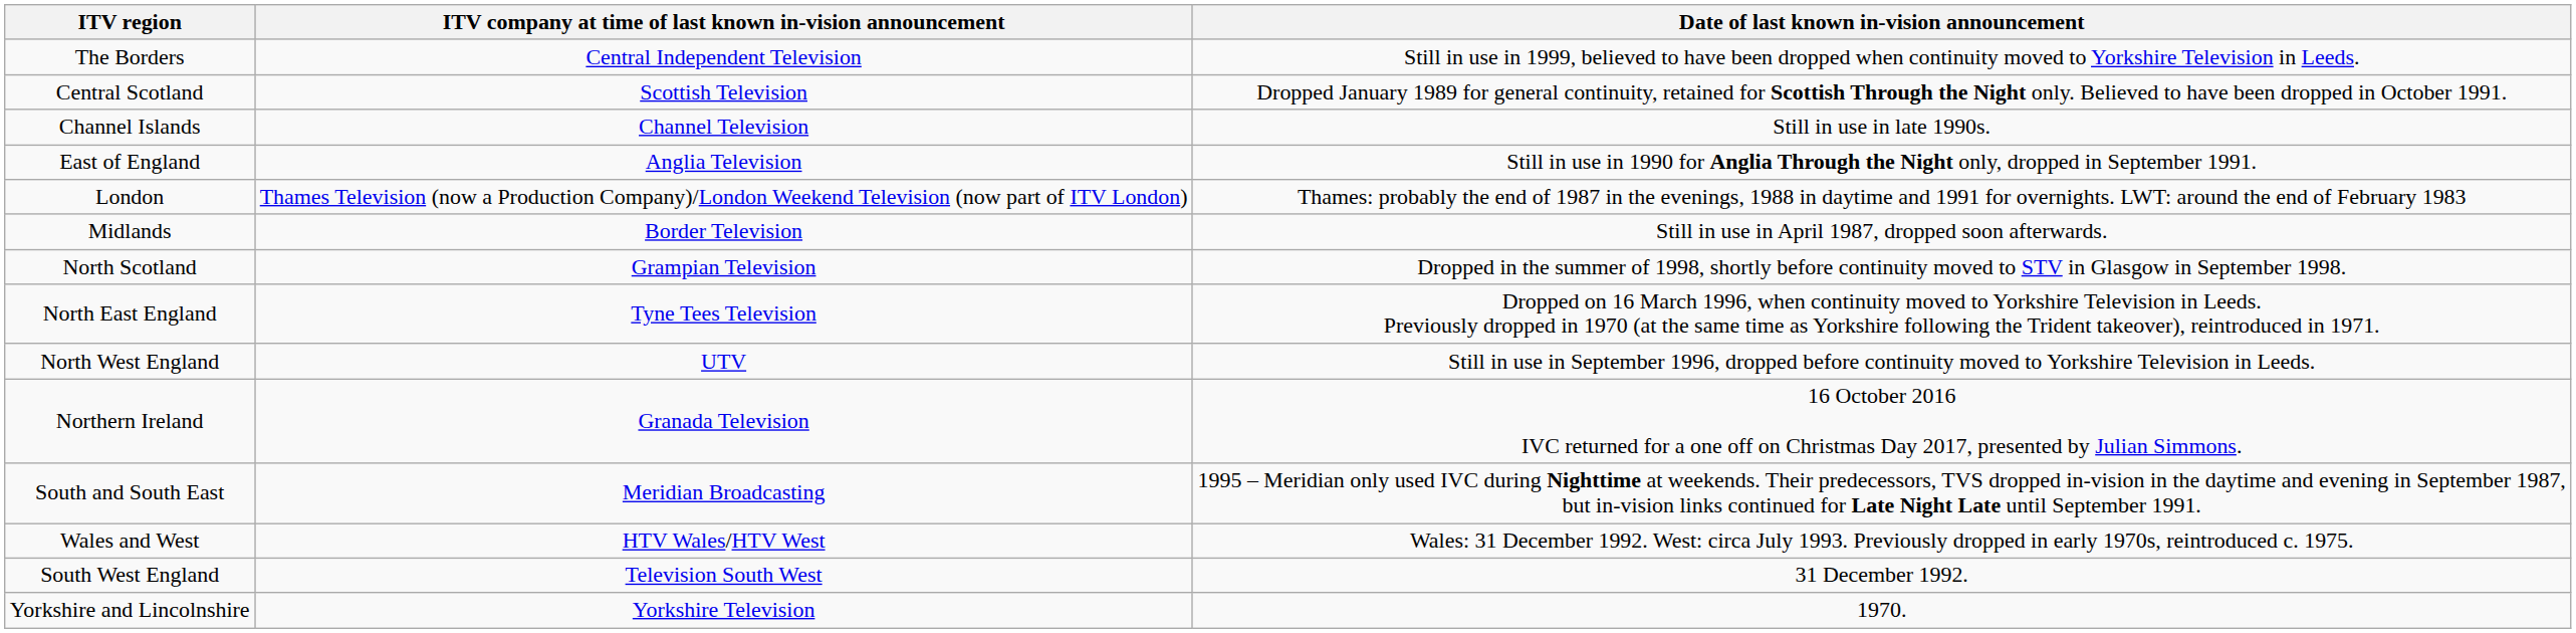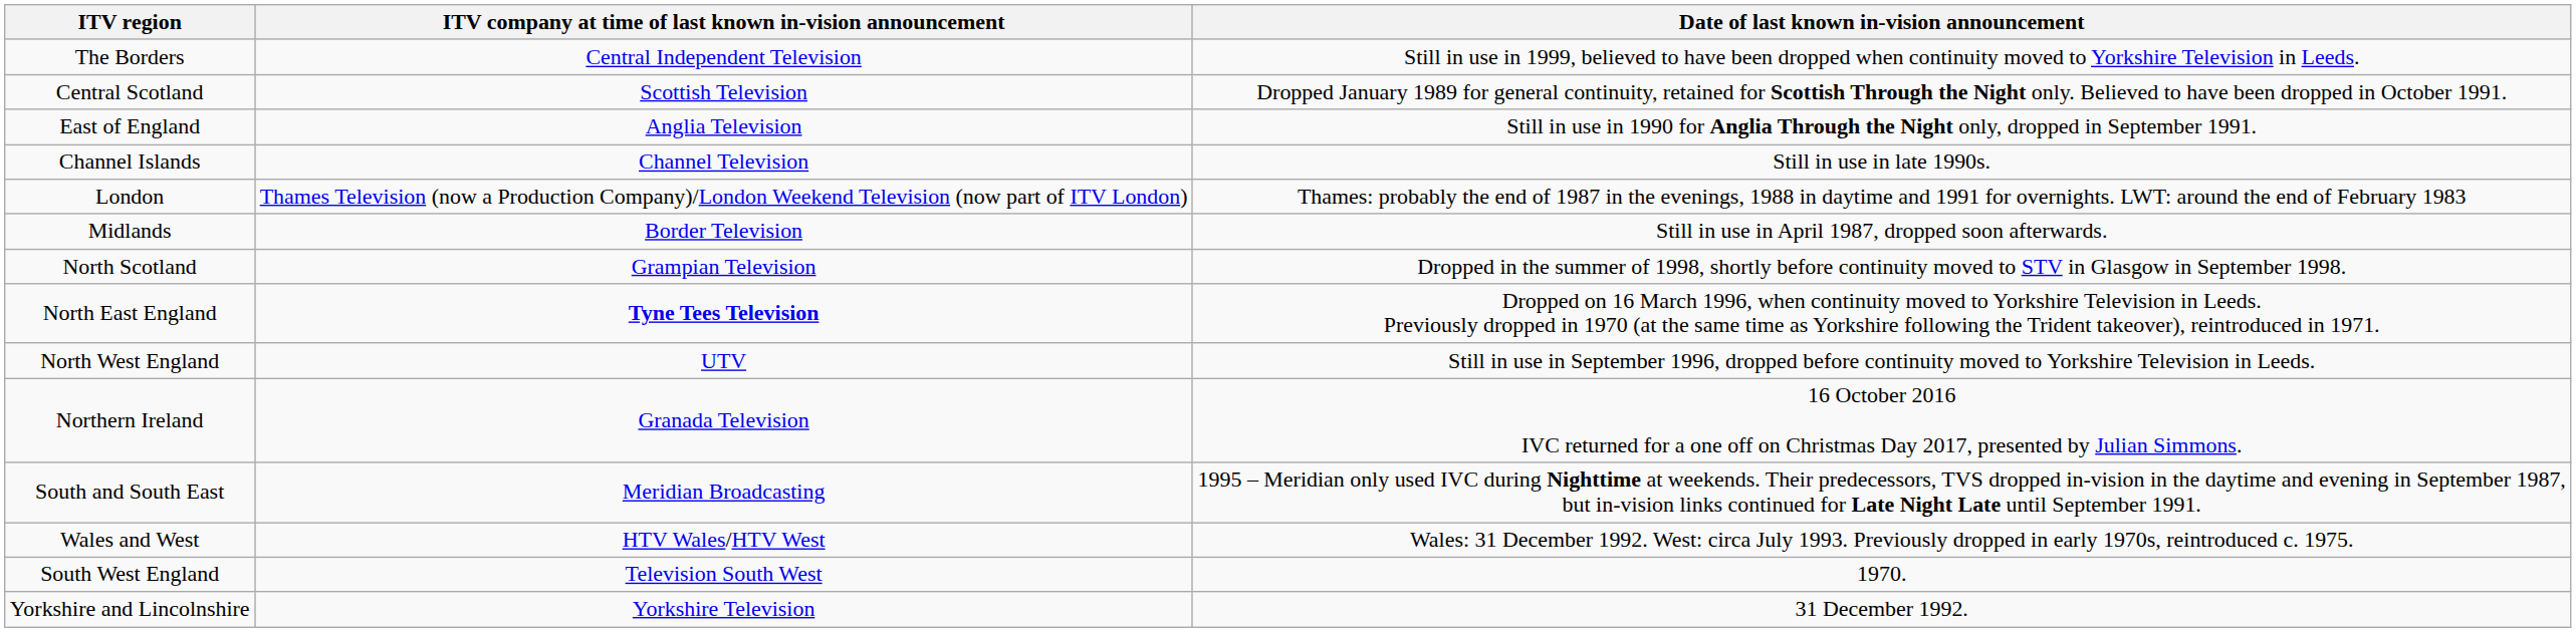 <table class="wikitable" style="text-align:center;">
 <tr>
 <th>ITV region</th>
 <th>ITV company at time of last known in-vision announcement</th>
 <th>Date of last known in-vision announcement</th>
 </tr>
 <tr>
 <td>The Borders</td>
 <td><a href='#'>Central Independent Television</a></td>
 <td>Still in use in 1999, believed to have been dropped when continuity moved to <a href='#'>Yorkshire Television</a> in <a href='#'>Leeds</a>.</td>
 </tr>
 <tr>
 <td>Central Scotland</td>
 <td><a href='#'>Scottish Television</a></td>
 <td>Dropped January 1989 for general continuity, retained for <strong>Scottish Through the Night</strong> only. Believed to have been dropped in October 1991.</td>
 </tr>
 <tr>
+<td>East of England</td>
+<td><a href='#'>Anglia Television</a></td>
+<td>Still in use in 1990 for <strong>Anglia Through the Night</strong> only, dropped in September 1991.</td>
+</tr>
+<tr>
 <td>Channel Islands</td>
 <td><a href='#'>Channel Television</a></td>
 <td>Still in use in late 1990s.</td>
-</tr>
-<tr>
-<td>East of England</td>
-<td><a href='#'>Anglia Television</a></td>
-<td>Still in use in 1990 for <strong>Anglia Through the Night</strong> only, dropped in September 1991.</td>
 </tr>
 <tr>
 <td>London</td>
 <td><a href='#'>Thames Television</a> (now a Production Company)/<a href='#'>London Weekend Television</a> (now part of <a href='#'>ITV London</a>)</td>
 <td>Thames: probably the end of 1987 in the evenings, 1988 in daytime and 1991 for overnights. LWT: around the end of February 1983</td>
 </tr>
 <tr>
 <td>Midlands</td>
 <td><a href='#'>Border Television</a></td>
 <td>Still in use in April 1987, dropped soon afterwards.</td>
 </tr>
 <tr>
 <td>North Scotland</td>
 <td><a href='#'>Grampian Television</a></td>
 <td>Dropped in the summer of 1998, shortly before continuity moved to <a href='#'>STV</a> in Glasgow in September 1998.</td>
 </tr>
 <tr>
 <td>North East England</td>
-<td><a href='#'>Tyne Tees Television</a></td>
+<td><strong><a href='#'>Tyne Tees Television</a></strong></td>
 <td>Dropped on 16 March 1996, when continuity moved to Yorkshire Television in Leeds.<br>Previously dropped in 1970 (at the same time as Yorkshire following the Trident takeover), reintroduced in 1971.</td>
 </tr>
 <tr>
 <td>North West England</td>
 <td><a href='#'>UTV</a></td>
 <td>Still in use in September 1996, dropped before continuity moved to Yorkshire Television in Leeds.</td>
 </tr>
 <tr>
 <td>Northern Ireland</td>
 <td><a href='#'>Granada Television</a></td>
 <td>16 October 2016<br><br>IVC returned for a one off on Christmas Day 2017, presented by <a href='#'>Julian Simmons</a>.</td>
 </tr>
 <tr>
 <td>South and South East</td>
 <td><a href='#'>Meridian Broadcasting</a></td>
 <td>1995 – Meridian only used IVC during <strong>Nighttime</strong> at weekends. Their predecessors, TVS dropped in-vision in the daytime and evening in September 1987,<br>but in-vision links continued for <strong>Late Night Late</strong> until September 1991.</td>
 </tr>
 <tr>
 <td>Wales and West</td>
 <td><a href='#'>HTV Wales</a>/<a href='#'>HTV West</a></td>
 <td>Wales: 31 December 1992. West: circa July 1993. Previously dropped in early 1970s, reintroduced c. 1975.</td>
 </tr>
 <tr>
 <td>South West England</td>
 <td><a href='#'>Television South West</a></td>
-<td>31 December 1992.</td>
+<td>1970.</td>
 </tr>
 <tr>
 <td>Yorkshire and Lincolnshire</td>
 <td><a href='#'>Yorkshire Television</a></td>
-<td>1970.</td>
+<td>31 December 1992.</td>
 </tr>
 </table>
